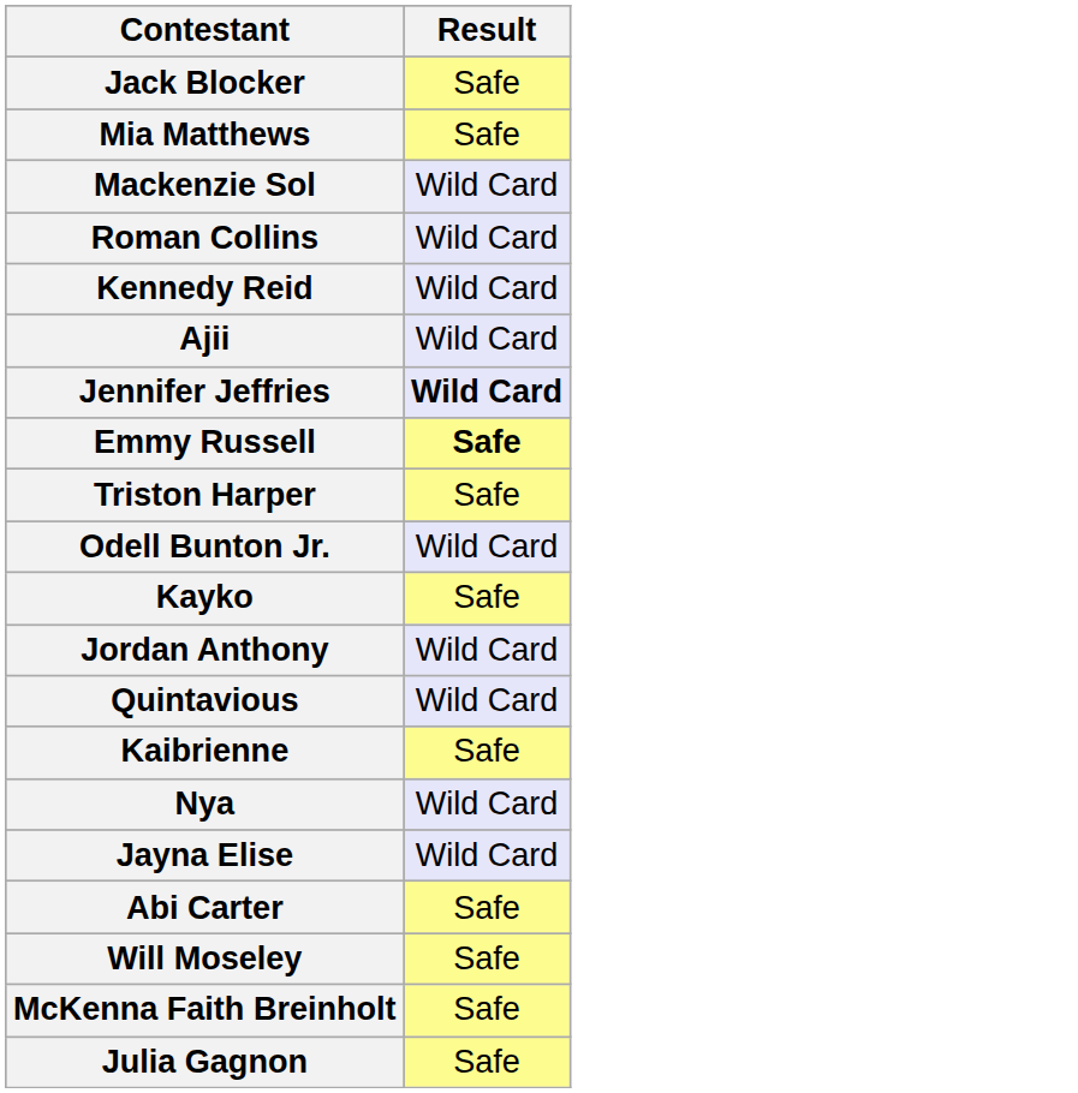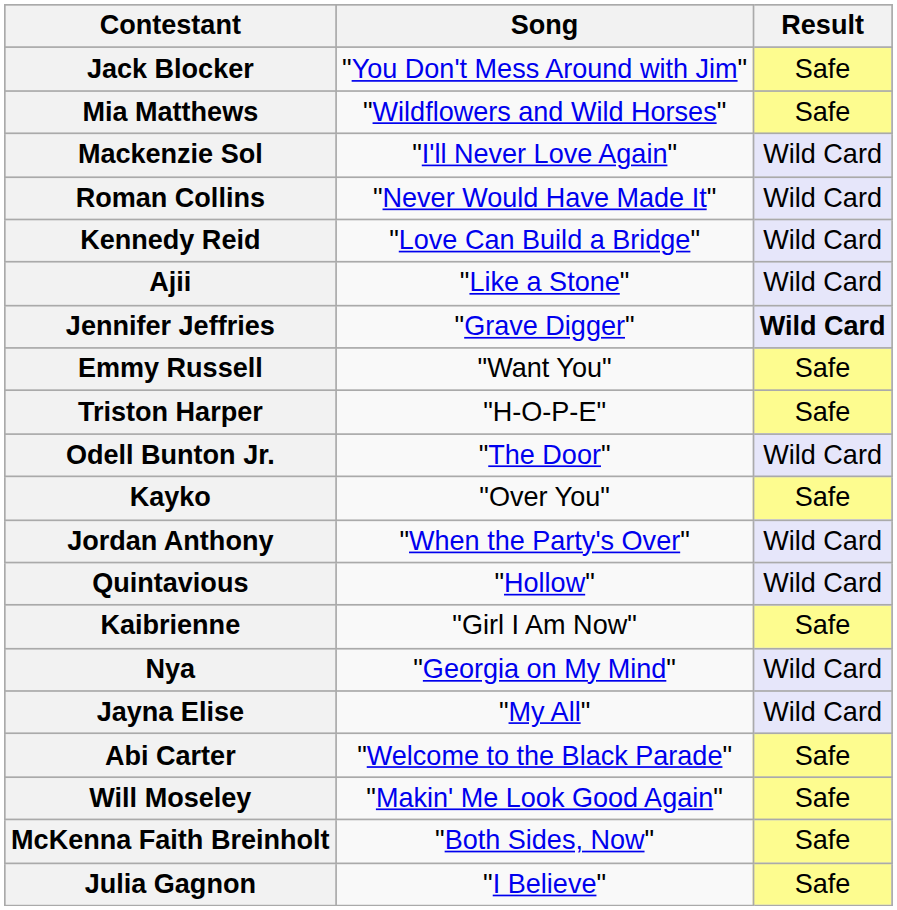 <table class="wikitable" style="text-align:center">
 <tr>
 <th scope="col">Contestant</th>
+<th scope="col">Song</th>
 <th scope="col">Result</th>
 </tr>
 <tr>
 <th scope="row">Jack Blocker</th>
+<td>"<a href='#'>You Don't Mess Around with Jim</a>"</td>
 <td style="background:#FDFC8F;">Safe</td>
 </tr>
 <tr>
 <th scope="row">Mia Matthews</th>
+<td>"<a href='#'>Wildflowers and Wild Horses</a>"</td>
 <td style="background:#FDFC8F;">Safe</td>
 </tr>
 <tr>
 <th scope="row">Mackenzie Sol</th>
+<td>"<a href='#'>I'll Never Love Again</a>"</td>
 <td style="background:#E6E6FA;">Wild Card</td>
 </tr>
 <tr>
 <th scope="row">Roman Collins</th>
+<td>"<a href='#'>Never Would Have Made It</a>"</td>
 <td style="background:#E6E6FA;">Wild Card</td>
 </tr>
 <tr>
 <th scope="row">Kennedy Reid</th>
+<td>"<a href='#'>Love Can Build a Bridge</a>"</td>
 <td style="background:#E6E6FA;">Wild Card</td>
 </tr>
 <tr>
 <th scope="row">Ajii</th>
+<td>"<a href='#'>Like a Stone</a>"</td>
 <td style="background:#E6E6FA;">Wild Card</td>
 </tr>
 <tr>
 <th scope="row">Jennifer Jeffries</th>
+<td>"<a href='#'>Grave Digger</a>"</td>
 <td style="background:#E6E6FA;"><strong>Wild Card</strong></td>
 </tr>
 <tr>
 <th scope="row">Emmy Russell</th>
-<td style="background:#FDFC8F;"><strong>Safe</strong></td>
+<td>"Want You"</td>
+<td style="background:#FDFC8F;">Safe</td>
 </tr>
 <tr>
 <th scope="row">Triston Harper</th>
+<td>"H-O-P-E"</td>
 <td style="background:#FDFC8F;">Safe</td>
 </tr>
 <tr>
 <th scope="row">Odell Bunton Jr.</th>
+<td>"<a href='#'>The Door</a>"</td>
 <td style="background:#E6E6FA;">Wild Card</td>
 </tr>
 <tr>
 <th scope="row">Kayko</th>
+<td>"Over You"</td>
 <td style="background:#FDFC8F;">Safe</td>
 </tr>
 <tr>
 <th scope="row">Jordan Anthony</th>
+<td>"<a href='#'>When the Party's Over</a>"</td>
 <td style="background:#E6E6FA;">Wild Card</td>
 </tr>
 <tr>
 <th scope="row">Quintavious</th>
+<td>"<a href='#'>Hollow</a>"</td>
 <td style="background:#E6E6FA;">Wild Card</td>
 </tr>
 <tr>
 <th scope="row">Kaibrienne</th>
+<td>"Girl I Am Now"</td>
 <td style="background:#FDFC8F;">Safe</td>
 </tr>
 <tr>
 <th scope="row">Nya</th>
+<td>"<a href='#'>Georgia on My Mind</a>"</td>
 <td style="background:#E6E6FA;">Wild Card</td>
 </tr>
 <tr>
 <th scope="row">Jayna Elise</th>
+<td>"<a href='#'>My All</a>"</td>
 <td style="background:#E6E6FA;">Wild Card</td>
 </tr>
 <tr>
 <th scope="row">Abi Carter</th>
+<td>"<a href='#'>Welcome to the Black Parade</a>"</td>
 <td style="background:#FDFC8F;">Safe</td>
 </tr>
 <tr>
 <th scope="row">Will Moseley</th>
+<td>"<a href='#'>Makin' Me Look Good Again</a>"</td>
 <td style="background:#FDFC8F;">Safe</td>
 </tr>
 <tr>
 <th scope="row">McKenna Faith Breinholt</th>
+<td>"<a href='#'>Both Sides, Now</a>"</td>
 <td style="background:#FDFC8F;">Safe</td>
 </tr>
 <tr>
 <th scope="row">Julia Gagnon</th>
+<td>"<a href='#'>I Believe</a>"</td>
 <td style="background:#FDFC8F;">Safe</td>
 </tr>
 </table>
